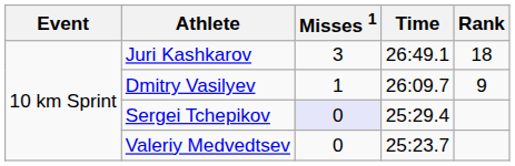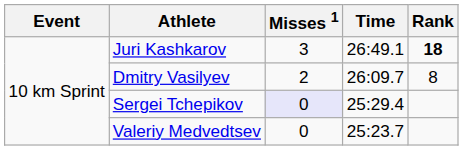 <table class="wikitable" style="font-size:90%">
 <tr>
 <th>Event</th>
 <th>Athlete</th>
 <th>Misses <sup>1</sup></th>
 <th>Time</th>
 <th>Rank</th>
 </tr>
 <tr>
 <td rowspan="4">10 km Sprint</td>
 <td><a href='#'>Juri Kashkarov</a></td>
 <td align="center">3</td>
 <td align="center">26:49.1</td>
-<td align="center">18</td>
+<td align="center"><strong>18</strong></td>
 </tr>
 <tr>
 <td><a href='#'>Dmitry Vasilyev</a></td>
-<td align="center">1</td>
+<td align="center">2</td>
 <td align="center">26:09.7</td>
-<td align="center">9</td>
+<td align="center">8</td>
 </tr>
 <tr>
 <td><a href='#'>Sergei Tchepikov</a></td>
 <td align="center" style="background: lavender;">0</td>
 <td align="center">25:29.4</td>
 <td align="center"></td>
 </tr>
 <tr>
 <td><a href='#'>Valeriy Medvedtsev</a></td>
 <td align="center">0</td>
 <td align="center">25:23.7</td>
 <td align="center"></td>
 </tr>
 </table>
